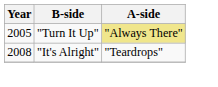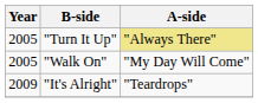 <table class="wikitable">
 <tr>
 <th>Year</th>
 <th>B-side</th>
 <th>A-side</th>
 </tr>
 <tr>
 <td rowspan="1">2005</td>
 <td>"Turn It Up"</td>
 <td style="background: khaki;">"Always There"</td>
 </tr>
 <tr>
-<td rowspan="1">2008</td>
+<td rowspan="1">2005</td>
+<td>"Walk On"</td>
+<td>"My Day Will Come"</td>
+</tr>
+<tr>
+<td rowspan="1">2009</td>
 <td>"It's Alright"</td>
 <td>"Teardrops"</td>
 </tr>
 <tr>
 </tr>
 </table>
